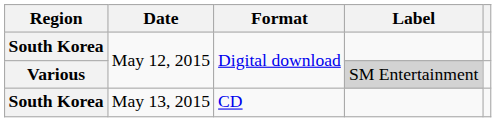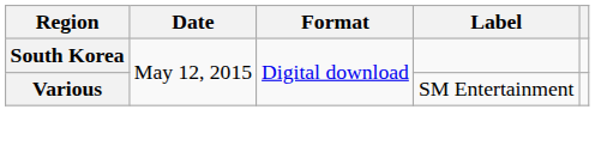 <table class="wikitable plainrowheaders">
 <tr>
 <th scope="col">Region</th>
 <th scope="col">Date</th>
 <th scope="col">Format</th>
 <th scope="col">Label</th>
 <th scope="col"></th>
 </tr>
 <tr>
 <th scope="row">South Korea</th>
 <td rowspan="2">May 12, 2015</td>
 <td rowspan="2"><a href='#'>Digital download</a></td>
 <td></td>
 <td></td>
 </tr>
 <tr>
 <th scope="row">Various</th>
-<td style="background: lightgrey;">SM Entertainment</td>
+<td>SM Entertainment</td>
 <td style="text-align:center"></td>
 </tr>
-<tr>
-<th scope="row">South Korea</th>
-<td>May 13, 2015</td>
-<td><a href='#'>CD</a></td>
-<td></td>
-<td></td>
-</tr>
 </table>
